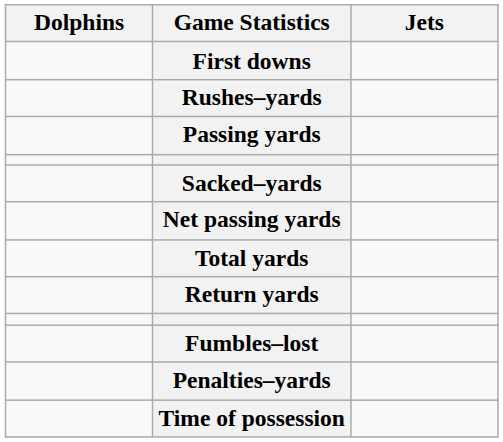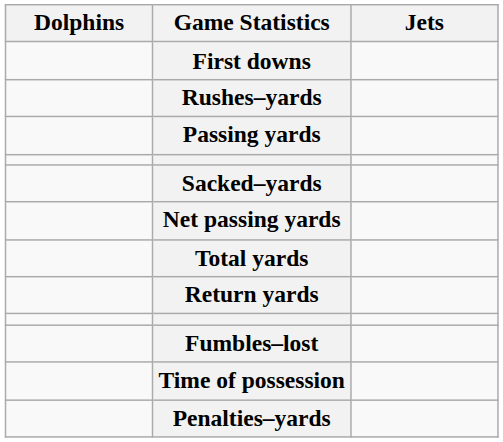 <table class="wikitable" style="margin: 1em auto 1em auto">
 <tr>
 <th style="width:30%;">Dolphins</th>
 <th style="width:40%;">Game Statistics</th>
 <th style="width:30%;">Jets</th>
 </tr>
 <tr>
 <td style="text-align:right;"></td>
 <th>First downs</th>
 <td></td>
 </tr>
 <tr>
 <td style="text-align:right;"></td>
 <th>Rushes–yards</th>
 <td></td>
 </tr>
 <tr>
 <td style="text-align:right;"></td>
 <th>Passing yards</th>
 <td></td>
 </tr>
 <tr>
 <td style="text-align:right;"></td>
 <th></th>
 <td></td>
 </tr>
 <tr>
 <td style="text-align:right;"></td>
 <th>Sacked–yards</th>
 <td></td>
 </tr>
 <tr>
 <td style="text-align:right;"></td>
 <th>Net passing yards</th>
 <td></td>
 </tr>
 <tr>
 <td style="text-align:right;"></td>
 <th>Total yards</th>
 <td></td>
 </tr>
 <tr>
 <td style="text-align:right;"></td>
 <th>Return yards</th>
 <td></td>
 </tr>
 <tr>
 <td style="text-align:right;"></td>
 <th></th>
 <td></td>
 </tr>
 <tr>
 <td style="text-align:right;"></td>
 <th>Fumbles–lost</th>
 <td></td>
 </tr>
 <tr>
 <td style="text-align:right;"></td>
-<th>Penalties–yards</th>
+<th>Time of possession</th>
 <td></td>
 </tr>
 <tr>
 <td style="text-align:right;"></td>
-<th>Time of possession</th>
+<th>Penalties–yards</th>
 <td></td>
 </tr>
 </table>
